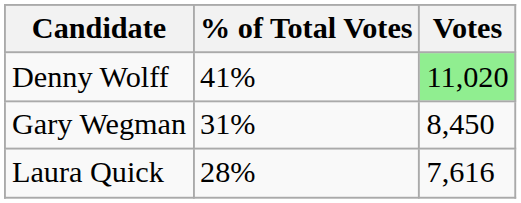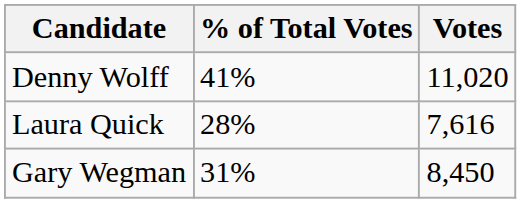 <table class="wikitable">
 <tr>
 <th>Candidate</th>
 <th>% of Total Votes</th>
 <th>Votes</th>
 </tr>
 <tr>
 <td>Denny Wolff</td>
 <td>41%</td>
-<td style="background: lightgreen;">11,020</td>
+<td>11,020</td>
+</tr>
+<tr>
+<td>Laura Quick</td>
+<td>28%</td>
+<td>7,616</td>
 </tr>
 <tr>
 <td>Gary Wegman</td>
 <td>31%</td>
 <td>8,450</td>
 </tr>
-<tr>
-<td>Laura Quick</td>
-<td>28%</td>
-<td>7,616</td>
-</tr>
 </table>
